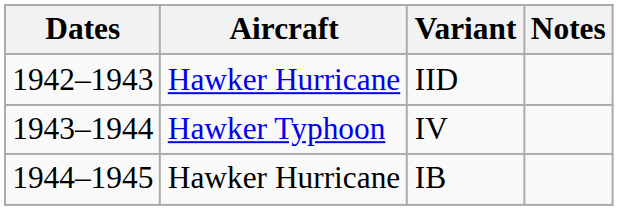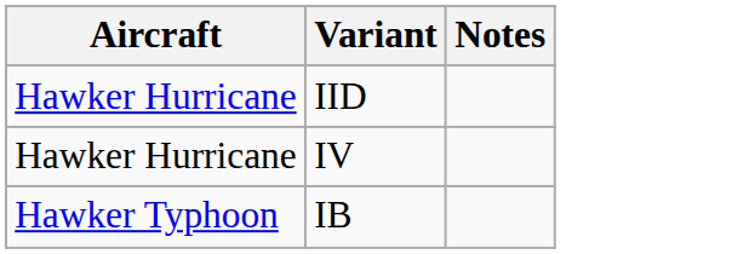 <table class="wikitable">
 <tr>
-<th>Dates</th>
 <th>Aircraft</th>
 <th>Variant</th>
 <th>Notes</th>
 </tr>
 <tr>
-<td>1942–1943</td>
 <td><a href='#'>Hawker Hurricane</a></td>
 <td>IID</td>
 <td></td>
 </tr>
 <tr>
-<td>1943–1944</td>
-<td><a href='#'>Hawker Typhoon</a></td>
+<td>Hawker Hurricane</td>
 <td>IV</td>
 <td></td>
 </tr>
 <tr>
-<td>1944–1945</td>
-<td>Hawker Hurricane</td>
+<td><a href='#'>Hawker Typhoon</a></td>
 <td>IB</td>
 <td></td>
 </tr>
 </table>
